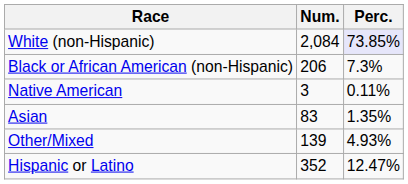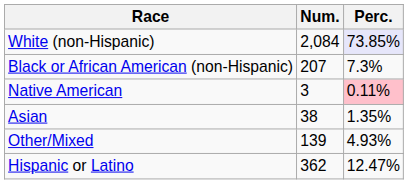 <table class="wikitable">
 <tr>
 <th>Race</th>
 <th>Num.</th>
 <th>Perc.</th>
 </tr>
 <tr>
 <td><a href='#'>White</a> (non-Hispanic)</td>
 <td>2,084</td>
 <td style="background: lavender;">73.85%</td>
 </tr>
 <tr>
 <td><a href='#'>Black or African American</a> (non-Hispanic)</td>
-<td>206</td>
+<td>207</td>
 <td>7.3%</td>
 </tr>
 <tr>
 <td><a href='#'>Native American</a></td>
 <td>3</td>
-<td>0.11%</td>
+<td style="background: pink;">0.11%</td>
 </tr>
 <tr>
 <td><a href='#'>Asian</a></td>
-<td>83</td>
+<td>38</td>
 <td>1.35%</td>
 </tr>
 <tr>
 <td><a href='#'>Other/Mixed</a></td>
 <td>139</td>
 <td>4.93%</td>
 </tr>
 <tr>
 <td><a href='#'>Hispanic</a> or <a href='#'>Latino</a></td>
-<td>352</td>
+<td>362</td>
 <td>12.47%</td>
 </tr>
 </table>
